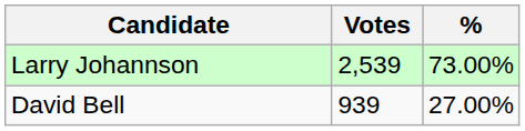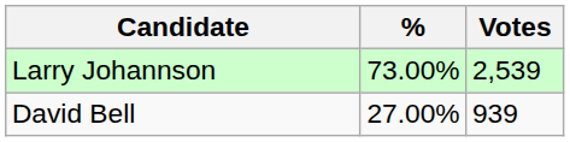 <table class="wikitable">
 <tr>
 <th bgcolor="#DDDDFF" width="200px">Candidate</th>
+<th bgcolor="#DDDDFF" width="50px">%</th>
 <th bgcolor="#DDDDFF" width="50px">Votes</th>
-<th bgcolor="#DDDDFF" width="50px">%</th>
 </tr>
 <tr style="text-align:left; background:#cfc;">
 <td>Larry Johannson</td>
+<td>73.00%</td>
 <td>2,539</td>
-<td>73.00%</td>
 </tr>
 <tr>
 <td>David Bell</td>
+<td>27.00%</td>
 <td>939</td>
-<td>27.00%</td>
 </tr>
 </table>
